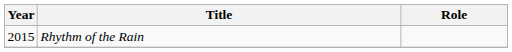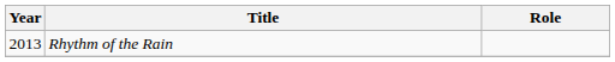 <table class="wikitable" style="width:600px">
 <tr>
 <th width=10>Year</th>
 <th>Title</th>
 <th>Role</th>
 </tr>
 <tr>
-<td>2015</td>
+<td>2013</td>
 <td><em>Rhythm of the Rain</em></td>
 <td></td>
 </tr>
 <tr>
 </tr>
 </table>
